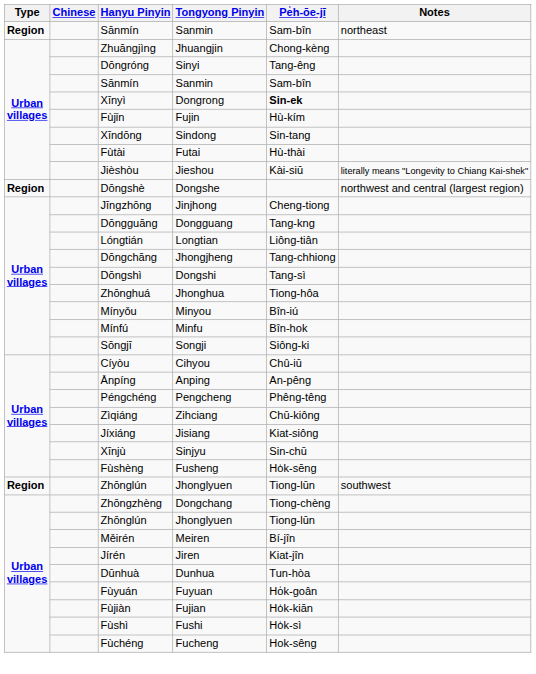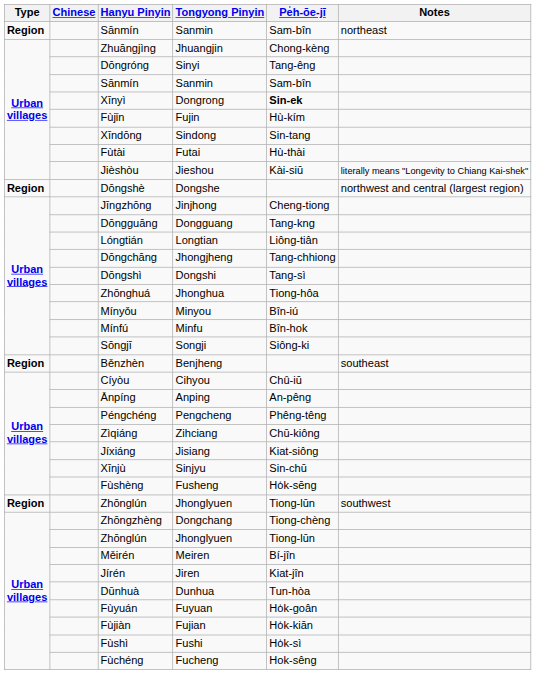 <table class=wikitable>
 <tr align=center>
 <th>Type</th>
 <th><a href='#'>Chinese</a></th>
 <th><a href='#'>Hanyu Pinyin</a></th>
 <th><a href='#'>Tongyong Pinyin</a></th>
 <th><a href='#'>Pe̍h-ōe-jī</a></th>
 <th>Notes</th>
 </tr>
 <tr>
 <td><strong>Region</strong></td>
 <td></td>
 <td>Sānmín</td>
 <td>Sanmin</td>
 <td>Sam-bîn</td>
 <td>northeast</td>
 </tr>
 <tr>
 <td rowspan=8 align=center><strong><a href='#'>Urban<br>villages</a></strong></td>
 <td></td>
 <td>Zhuāngjìng</td>
 <td>Jhuangjin</td>
 <td>Chong-kèng</td>
 <td></td>
 </tr>
 <tr>
 <td></td>
 <td>Dōngróng</td>
 <td>Sinyi</td>
 <td>Tang-êng</td>
 <td></td>
 </tr>
 <tr>
 <td></td>
 <td>Sānmín</td>
 <td>Sanmin</td>
 <td>Sam-bîn</td>
 <td></td>
 </tr>
 <tr>
 <td></td>
 <td>Xīnyì</td>
 <td>Dongrong</td>
 <td><strong>Sin-ek</strong></td>
 <td></td>
 </tr>
 <tr>
 <td></td>
 <td>Fùjǐn</td>
 <td>Fujin</td>
 <td>Hù-kím</td>
 <td></td>
 </tr>
 <tr>
 <td></td>
 <td>Xīndōng</td>
 <td>Sindong</td>
 <td>Sin-tang</td>
 <td></td>
 </tr>
 <tr>
 <td></td>
 <td>Fùtài</td>
 <td>Futai</td>
 <td>Hù-thài</td>
 <td></td>
 </tr>
 <tr>
 <td></td>
 <td>Jièshòu</td>
 <td>Jieshou</td>
 <td>Kài-siū</td>
 <td><small>literally means "Longevity to Chiang Kai-shek"</small></td>
 </tr>
 <tr>
 <td><strong>Region</strong></td>
 <td></td>
 <td>Dōngshè</td>
 <td>Dongshe</td>
 <td></td>
 <td>northwest and central (largest region)</td>
 </tr>
 <tr>
 <td rowspan=9 align=center><strong><a href='#'>Urban<br>villages</a></strong></td>
 <td></td>
 <td>Jīngzhōng</td>
 <td>Jinjhong</td>
 <td>Cheng-tiong</td>
 <td></td>
 </tr>
 <tr>
 <td></td>
 <td>Dōngguāng</td>
 <td>Dongguang</td>
 <td>Tang-kng</td>
 <td></td>
 </tr>
 <tr>
 <td></td>
 <td>Lóngtián</td>
 <td>Longtian</td>
 <td>Liông-tiân</td>
 <td></td>
 </tr>
 <tr>
 <td></td>
 <td>Dōngchāng</td>
 <td>Jhongjheng</td>
 <td>Tang-chhiong</td>
 <td></td>
 </tr>
 <tr>
 <td></td>
 <td>Dōngshì</td>
 <td>Dongshi</td>
 <td>Tang-sì</td>
 <td></td>
 </tr>
 <tr>
 <td></td>
 <td>Zhōnghuá</td>
 <td>Jhonghua</td>
 <td>Tiong-hôa</td>
 <td></td>
 </tr>
 <tr>
 <td></td>
 <td>Mínyǒu</td>
 <td>Minyou</td>
 <td>Bîn-iú</td>
 <td></td>
 </tr>
 <tr>
 <td></td>
 <td>Mínfú</td>
 <td>Minfu</td>
 <td>Bîn-hok</td>
 <td></td>
 </tr>
 <tr>
 <td></td>
 <td>Sōngjī</td>
 <td>Songji</td>
 <td>Siông-ki</td>
 <td></td>
 </tr>
 <tr>
+<td><strong>Region</strong></td>
+<td></td>
+<td>Běnzhèn</td>
+<td>Benjheng</td>
+<td></td>
+<td>southeast</td>
+</tr>
+<tr>
 <td rowspan=7 align=center><strong><a href='#'>Urban<br>villages</a></strong></td>
 <td></td>
 <td>Cíyòu</td>
 <td>Cihyou</td>
 <td>Chû-iū</td>
 <td></td>
 </tr>
 <tr>
 <td></td>
 <td>Ānpíng</td>
 <td>Anping</td>
 <td>An-pêng</td>
 <td></td>
 </tr>
 <tr>
 <td></td>
 <td>Péngchéng</td>
 <td>Pengcheng</td>
 <td>Phêng-têng</td>
 <td></td>
 </tr>
 <tr>
 <td></td>
 <td>Zìqiáng</td>
 <td>Zihciang</td>
 <td>Chū-kiông</td>
 <td></td>
 </tr>
 <tr>
 <td></td>
 <td>Jíxiáng</td>
 <td>Jisiang</td>
 <td>Kiat-siông</td>
 <td></td>
 </tr>
 <tr>
 <td></td>
 <td>Xīnjù</td>
 <td>Sinjyu</td>
 <td>Sin-chū</td>
 <td></td>
 </tr>
 <tr>
 <td></td>
 <td>Fùshèng</td>
 <td>Fusheng</td>
 <td>Ho̍k-sēng</td>
 <td></td>
 </tr>
 <tr>
 <td><strong>Region</strong></td>
 <td></td>
 <td>Zhōnglún</td>
 <td>Jhonglyuen</td>
 <td>Tiong-lūn</td>
 <td>southwest</td>
 </tr>
 <tr>
 <td rowspan=9 align=center><strong><a href='#'>Urban<br>villages</a></strong></td>
 <td></td>
 <td>Zhōngzhèng</td>
 <td>Dongchang</td>
 <td>Tiong-chèng</td>
 <td></td>
 </tr>
 <tr>
 <td></td>
 <td>Zhōnglún</td>
 <td>Jhonglyuen</td>
 <td>Tiong-lūn</td>
 <td></td>
 </tr>
 <tr>
 <td></td>
 <td>Měirén</td>
 <td>Meiren</td>
 <td>Bí-jîn</td>
 <td></td>
 </tr>
 <tr>
 <td></td>
 <td>Jírén</td>
 <td>Jiren</td>
 <td>Kiat-jîn</td>
 <td></td>
 </tr>
 <tr>
 <td></td>
 <td>Dūnhuà</td>
 <td>Dunhua</td>
 <td>Tun-hòa</td>
 <td></td>
 </tr>
 <tr>
 <td></td>
 <td>Fùyuán</td>
 <td>Fuyuan</td>
 <td>Ho̍k-goân</td>
 <td></td>
 </tr>
 <tr>
 <td></td>
 <td>Fùjiàn</td>
 <td>Fujian</td>
 <td>Ho̍k-kiān</td>
 <td></td>
 </tr>
 <tr>
 <td></td>
 <td>Fùshì</td>
 <td>Fushi</td>
 <td>Ho̍k-sì</td>
 <td></td>
 </tr>
 <tr>
 <td></td>
 <td>Fùchéng</td>
 <td>Fucheng</td>
 <td>Hok-sêng</td>
 <td></td>
 </tr>
 </table>
